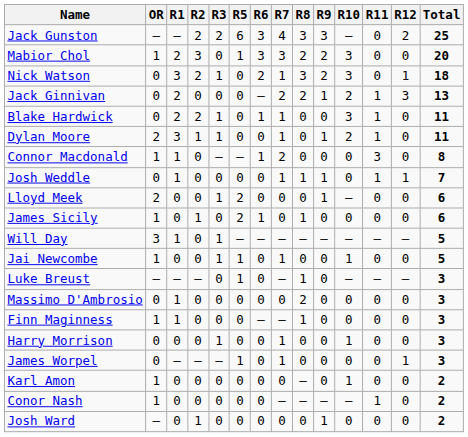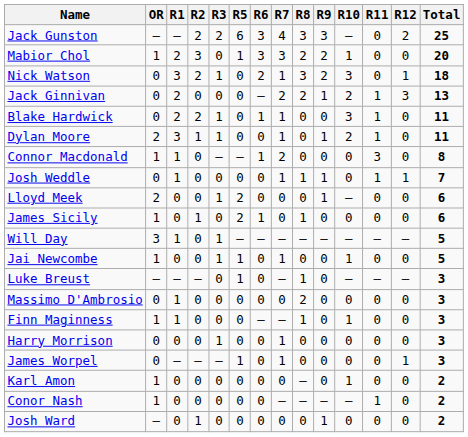 <table class="wikitable sortable" style=text-align:center>
 <tr>
 <th>Name</th>
 <th>OR</th>
 <th>R1</th>
 <th>R2</th>
 <th>R3</th>
 <th>R5</th>
 <th>R6</th>
 <th>R7</th>
 <th>R8</th>
 <th>R9</th>
 <th>R10</th>
 <th>R11</th>
 <th>R12</th>
 <th>Total</th>
 </tr>
 <tr>
 <td align=left><a href='#'>Jack Gunston</a></td>
 <td>—</td>
 <td>—</td>
 <td>2</td>
 <td>2</td>
 <td>6</td>
 <td>3</td>
 <td>4</td>
 <td>3</td>
 <td>3</td>
 <td>—</td>
 <td>0</td>
 <td>2</td>
 <td><strong>25</strong></td>
 </tr>
 <tr>
 <td align=left><a href='#'>Mabior Chol</a></td>
 <td>1</td>
 <td>2</td>
 <td>3</td>
 <td>0</td>
 <td>1</td>
 <td>3</td>
 <td>3</td>
 <td>2</td>
 <td>2</td>
-<td>3</td>
+<td>1</td>
 <td>0</td>
 <td>0</td>
 <td><strong>20</strong></td>
 </tr>
 <tr>
 <td align=left><a href='#'>Nick Watson</a></td>
 <td>0</td>
 <td>3</td>
 <td>2</td>
 <td>1</td>
 <td>0</td>
 <td>2</td>
 <td>1</td>
 <td>3</td>
 <td>2</td>
 <td>3</td>
 <td>0</td>
 <td>1</td>
 <td><strong>18</strong></td>
 </tr>
 <tr>
 <td align=left><a href='#'>Jack Ginnivan</a></td>
 <td>0</td>
 <td>2</td>
 <td>0</td>
 <td>0</td>
 <td>0</td>
 <td>—</td>
 <td>2</td>
 <td>2</td>
 <td>1</td>
 <td>2</td>
 <td>1</td>
 <td>3</td>
 <td><strong>13</strong></td>
 </tr>
 <tr>
 <td align=left><a href='#'>Blake Hardwick</a></td>
 <td>0</td>
 <td>2</td>
 <td>2</td>
 <td>1</td>
 <td>0</td>
 <td>1</td>
 <td>1</td>
 <td>0</td>
 <td>0</td>
 <td>3</td>
 <td>1</td>
 <td>0</td>
 <td><strong>11</strong></td>
 </tr>
 <tr>
 <td align=left><a href='#'>Dylan Moore</a></td>
 <td>2</td>
 <td>3</td>
 <td>1</td>
 <td>1</td>
 <td>0</td>
 <td>0</td>
 <td>1</td>
 <td>0</td>
 <td>1</td>
 <td>2</td>
 <td>1</td>
 <td>0</td>
 <td><strong>11</strong></td>
 </tr>
 <tr>
 <td align=left><a href='#'>Connor Macdonald</a></td>
 <td>1</td>
 <td>1</td>
 <td>0</td>
 <td>—</td>
 <td>—</td>
 <td>1</td>
 <td>2</td>
 <td>0</td>
 <td>0</td>
 <td>0</td>
 <td>3</td>
 <td>0</td>
 <td><strong>8</strong></td>
 </tr>
 <tr>
 <td align=left><a href='#'>Josh Weddle</a></td>
 <td>0</td>
 <td>1</td>
 <td>0</td>
 <td>0</td>
 <td>0</td>
 <td>0</td>
 <td>1</td>
 <td>1</td>
 <td>1</td>
 <td>0</td>
 <td>1</td>
 <td>1</td>
 <td><strong>7</strong></td>
 </tr>
 <tr>
 <td align=left><a href='#'>Lloyd Meek</a></td>
 <td>2</td>
 <td>0</td>
 <td>0</td>
 <td>1</td>
 <td>2</td>
 <td>0</td>
 <td>0</td>
 <td>0</td>
 <td>1</td>
 <td>—</td>
 <td>0</td>
 <td>0</td>
 <td><strong>6</strong></td>
 </tr>
 <tr>
 <td align=left><a href='#'>James Sicily</a></td>
 <td>1</td>
 <td>0</td>
 <td>1</td>
 <td>0</td>
 <td>2</td>
 <td>1</td>
 <td>0</td>
 <td>1</td>
 <td>0</td>
 <td>0</td>
 <td>0</td>
 <td>0</td>
 <td><strong>6</strong></td>
 </tr>
 <tr>
 <td align=left><a href='#'>Will Day</a></td>
 <td>3</td>
 <td>1</td>
 <td>0</td>
 <td>1</td>
 <td>—</td>
 <td>—</td>
 <td>—</td>
 <td>—</td>
 <td>—</td>
 <td>—</td>
 <td>—</td>
 <td>—</td>
 <td><strong>5</strong></td>
 </tr>
 <tr>
 <td align=left><a href='#'>Jai Newcombe</a></td>
 <td>1</td>
 <td>0</td>
 <td>0</td>
 <td>1</td>
 <td>1</td>
 <td>0</td>
 <td>1</td>
 <td>0</td>
 <td>0</td>
 <td>1</td>
 <td>0</td>
 <td>0</td>
 <td><strong>5</strong></td>
 </tr>
 <tr>
 <td align=left><a href='#'>Luke Breust</a></td>
 <td>—</td>
 <td>—</td>
 <td>—</td>
 <td>0</td>
 <td>1</td>
 <td>0</td>
 <td>—</td>
 <td>1</td>
 <td>0</td>
 <td>—</td>
 <td>—</td>
 <td>—</td>
 <td><strong>3</strong></td>
 </tr>
 <tr>
 <td align=left><a href='#'>Massimo D'Ambrosio</a></td>
 <td>0</td>
 <td>1</td>
 <td>0</td>
 <td>0</td>
 <td>0</td>
 <td>0</td>
 <td>0</td>
 <td>2</td>
 <td>0</td>
 <td>0</td>
 <td>0</td>
 <td>0</td>
 <td><strong>3</strong></td>
 </tr>
 <tr>
 <td align=left><a href='#'>Finn Maginness</a></td>
 <td>1</td>
 <td>1</td>
 <td>0</td>
 <td>0</td>
 <td>0</td>
 <td>—</td>
 <td>—</td>
 <td>1</td>
 <td>0</td>
-<td>0</td>
+<td>1</td>
 <td>0</td>
 <td>0</td>
 <td><strong>3</strong></td>
 </tr>
 <tr>
 <td align=left><a href='#'>Harry Morrison</a></td>
 <td>0</td>
 <td>0</td>
 <td>0</td>
 <td>1</td>
 <td>0</td>
 <td>0</td>
 <td>1</td>
 <td>0</td>
 <td>0</td>
-<td>1</td>
+<td>0</td>
 <td>0</td>
 <td>0</td>
 <td><strong>3</strong></td>
 </tr>
 <tr>
 <td align=left><a href='#'>James Worpel</a></td>
 <td>0</td>
 <td>—</td>
 <td>—</td>
 <td>—</td>
 <td>1</td>
 <td>0</td>
 <td>1</td>
 <td>0</td>
 <td>0</td>
 <td>0</td>
 <td>0</td>
 <td>1</td>
 <td><strong>3</strong></td>
 </tr>
 <tr>
 <td align=left><a href='#'>Karl Amon</a></td>
 <td>1</td>
 <td>0</td>
 <td>0</td>
 <td>0</td>
 <td>0</td>
 <td>0</td>
 <td>0</td>
 <td>—</td>
 <td>0</td>
 <td>1</td>
 <td>0</td>
 <td>0</td>
 <td><strong>2</strong></td>
 </tr>
 <tr>
 <td align=left><a href='#'>Conor Nash</a></td>
 <td>1</td>
 <td>0</td>
 <td>0</td>
 <td>0</td>
 <td>0</td>
 <td>0</td>
 <td>—</td>
 <td>—</td>
 <td>—</td>
 <td>—</td>
 <td>1</td>
 <td>0</td>
 <td><strong>2</strong></td>
 </tr>
 <tr>
 <td align=left><a href='#'>Josh Ward</a></td>
 <td>—</td>
 <td>0</td>
 <td>1</td>
 <td>0</td>
 <td>0</td>
 <td>0</td>
 <td>0</td>
 <td>0</td>
 <td>1</td>
 <td>0</td>
 <td>0</td>
 <td>0</td>
 <td><strong>2</strong></td>
 </tr>
 </table>
